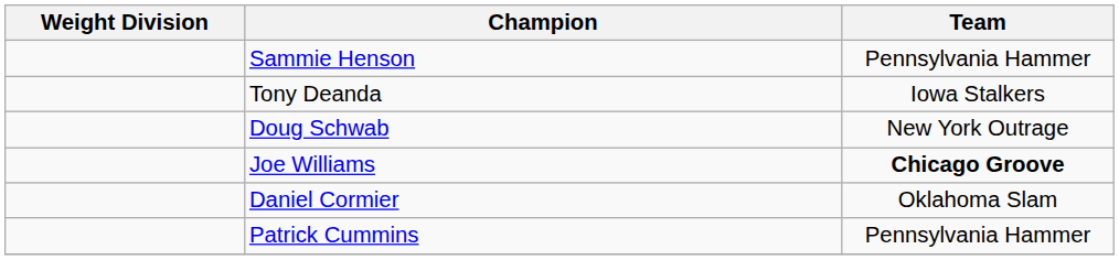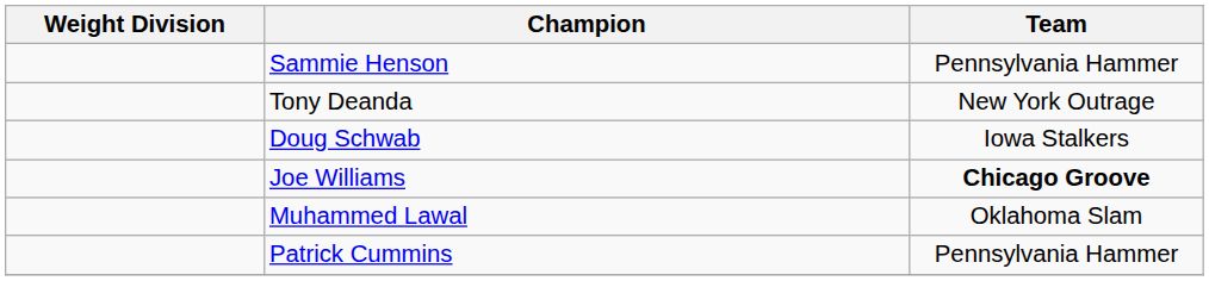 <table class="wikitable" width="50%" style="text-align:center;">
 <tr>
 <th width="10%">Weight Division</th>
 <th width="25%">Champion</th>
 <th width="10%">Team</th>
 </tr>
 <tr>
 <td></td>
 <td align=left> <a href='#'>Sammie Henson</a></td>
 <td align=center>Pennsylvania Hammer</td>
 </tr>
 <tr>
 <td></td>
 <td align=left> Tony Deanda</td>
-<td align=center>Iowa Stalkers</td>
+<td align=center>New York Outrage</td>
 </tr>
 <tr>
 <td></td>
 <td align=left> <a href='#'>Doug Schwab</a></td>
-<td align=center>New York Outrage</td>
+<td align=center>Iowa Stalkers</td>
 </tr>
 <tr>
 <td></td>
 <td align=left> <a href='#'>Joe Williams</a></td>
 <td align=center><strong>Chicago Groove</strong></td>
 </tr>
 <tr>
 <td></td>
-<td align=left> <a href='#'>Daniel Cormier</a></td>
+<td align=left> <a href='#'>Muhammed Lawal</a></td>
 <td align=center>Oklahoma Slam</td>
 </tr>
 <tr>
 <td></td>
 <td align=left> <a href='#'>Patrick Cummins</a></td>
 <td align=center>Pennsylvania Hammer</td>
 </tr>
 <tr>
 </tr>
 </table>
